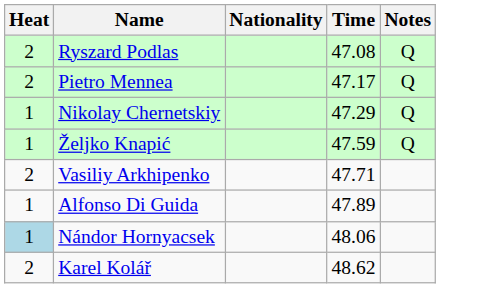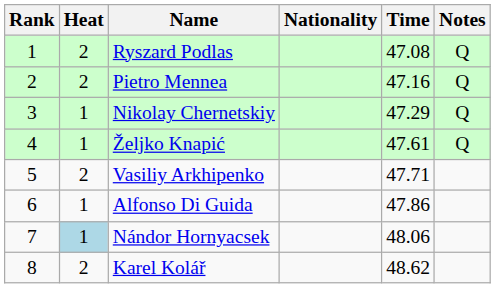 <table class="wikitable sortable" style="text-align:center">
 <tr>
+<th>Rank</th>
 <th>Heat</th>
 <th>Name</th>
 <th>Nationality</th>
 <th>Time</th>
 <th>Notes</th>
 </tr>
 <tr bgcolor=ccffcc>
+<td>1</td>
 <td>2</td>
 <td align="left"><a href='#'>Ryszard Podlas</a></td>
 <td align=left></td>
 <td>47.08</td>
 <td>Q</td>
 </tr>
 <tr bgcolor=ccffcc>
 <td>2</td>
+<td>2</td>
 <td align="left"><a href='#'>Pietro Mennea</a></td>
 <td align=left></td>
-<td>47.17</td>
+<td>47.16</td>
 <td>Q</td>
 </tr>
 <tr bgcolor=ccffcc>
+<td>3</td>
 <td>1</td>
 <td align="left"><a href='#'>Nikolay Chernetskiy</a></td>
 <td align=left></td>
 <td>47.29</td>
 <td>Q</td>
 </tr>
 <tr bgcolor=ccffcc>
+<td>4</td>
 <td>1</td>
 <td align="left"><a href='#'>Željko Knapić</a></td>
 <td align=left></td>
-<td>47.59</td>
+<td>47.61</td>
 <td>Q</td>
 </tr>
 <tr>
+<td>5</td>
 <td>2</td>
 <td align="left"><a href='#'>Vasiliy Arkhipenko</a></td>
 <td align=left></td>
 <td>47.71</td>
 <td></td>
 </tr>
 <tr>
+<td>6</td>
 <td>1</td>
 <td align="left"><a href='#'>Alfonso Di Guida</a></td>
 <td align=left></td>
-<td>47.89</td>
+<td>47.86</td>
 <td></td>
 </tr>
 <tr>
+<td>7</td>
 <td style="background: lightblue;">1</td>
 <td align="left"><a href='#'>Nándor Hornyacsek</a></td>
 <td align=left></td>
 <td>48.06</td>
 <td></td>
 </tr>
 <tr>
+<td>8</td>
 <td>2</td>
 <td align="left"><a href='#'>Karel Kolář</a></td>
 <td align=left></td>
 <td>48.62</td>
 <td></td>
 </tr>
 </table>
